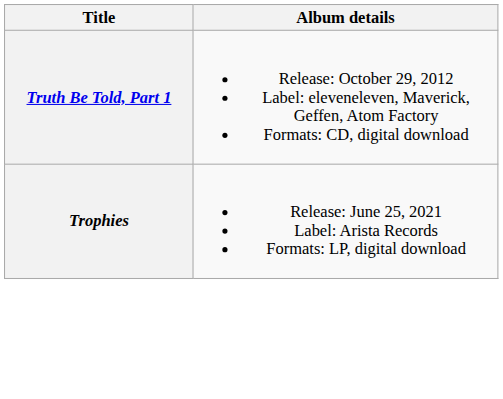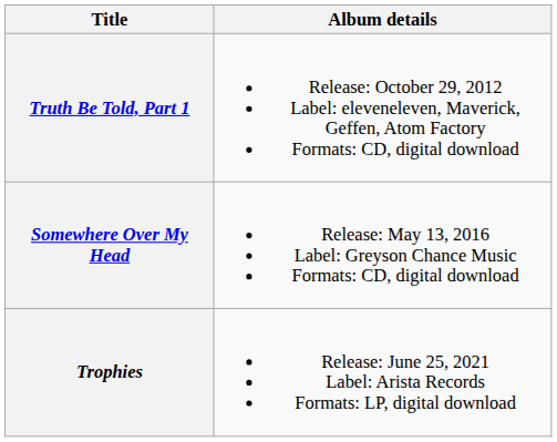 <table class="wikitable plainrowheaders" style="text-align:center;">
 <tr>
 <th scope="col" style="width:11em;">Title</th>
 <th scope="col" style="width:18em;">Album details</th>
 </tr>
 <tr>
 <th scope="row"><em><a href='#'>Truth Be Told, Part 1</a></em></th>
 <td><br><ul><li>Release: October 29, 2012 </li><li>Label: eleveneleven, Maverick, Geffen, Atom Factory</li><li>Formats: CD, digital download</li></ul></td>
 </tr>
 <tr>
+<th scope="row"><em><a href='#'>Somewhere Over My Head</a></em></th>
+<td><br><ul><li>Release: May 13, 2016</li><li>Label: Greyson Chance Music</li><li>Formats: CD, digital download</li></ul></td>
+</tr>
+<tr>
 <th scope="row"><em>Trophies</em></th>
 <td><br><ul><li>Release: June 25, 2021</li><li>Label: Arista Records</li><li>Formats: LP, digital download</li></ul></td>
 </tr>
 </table>
